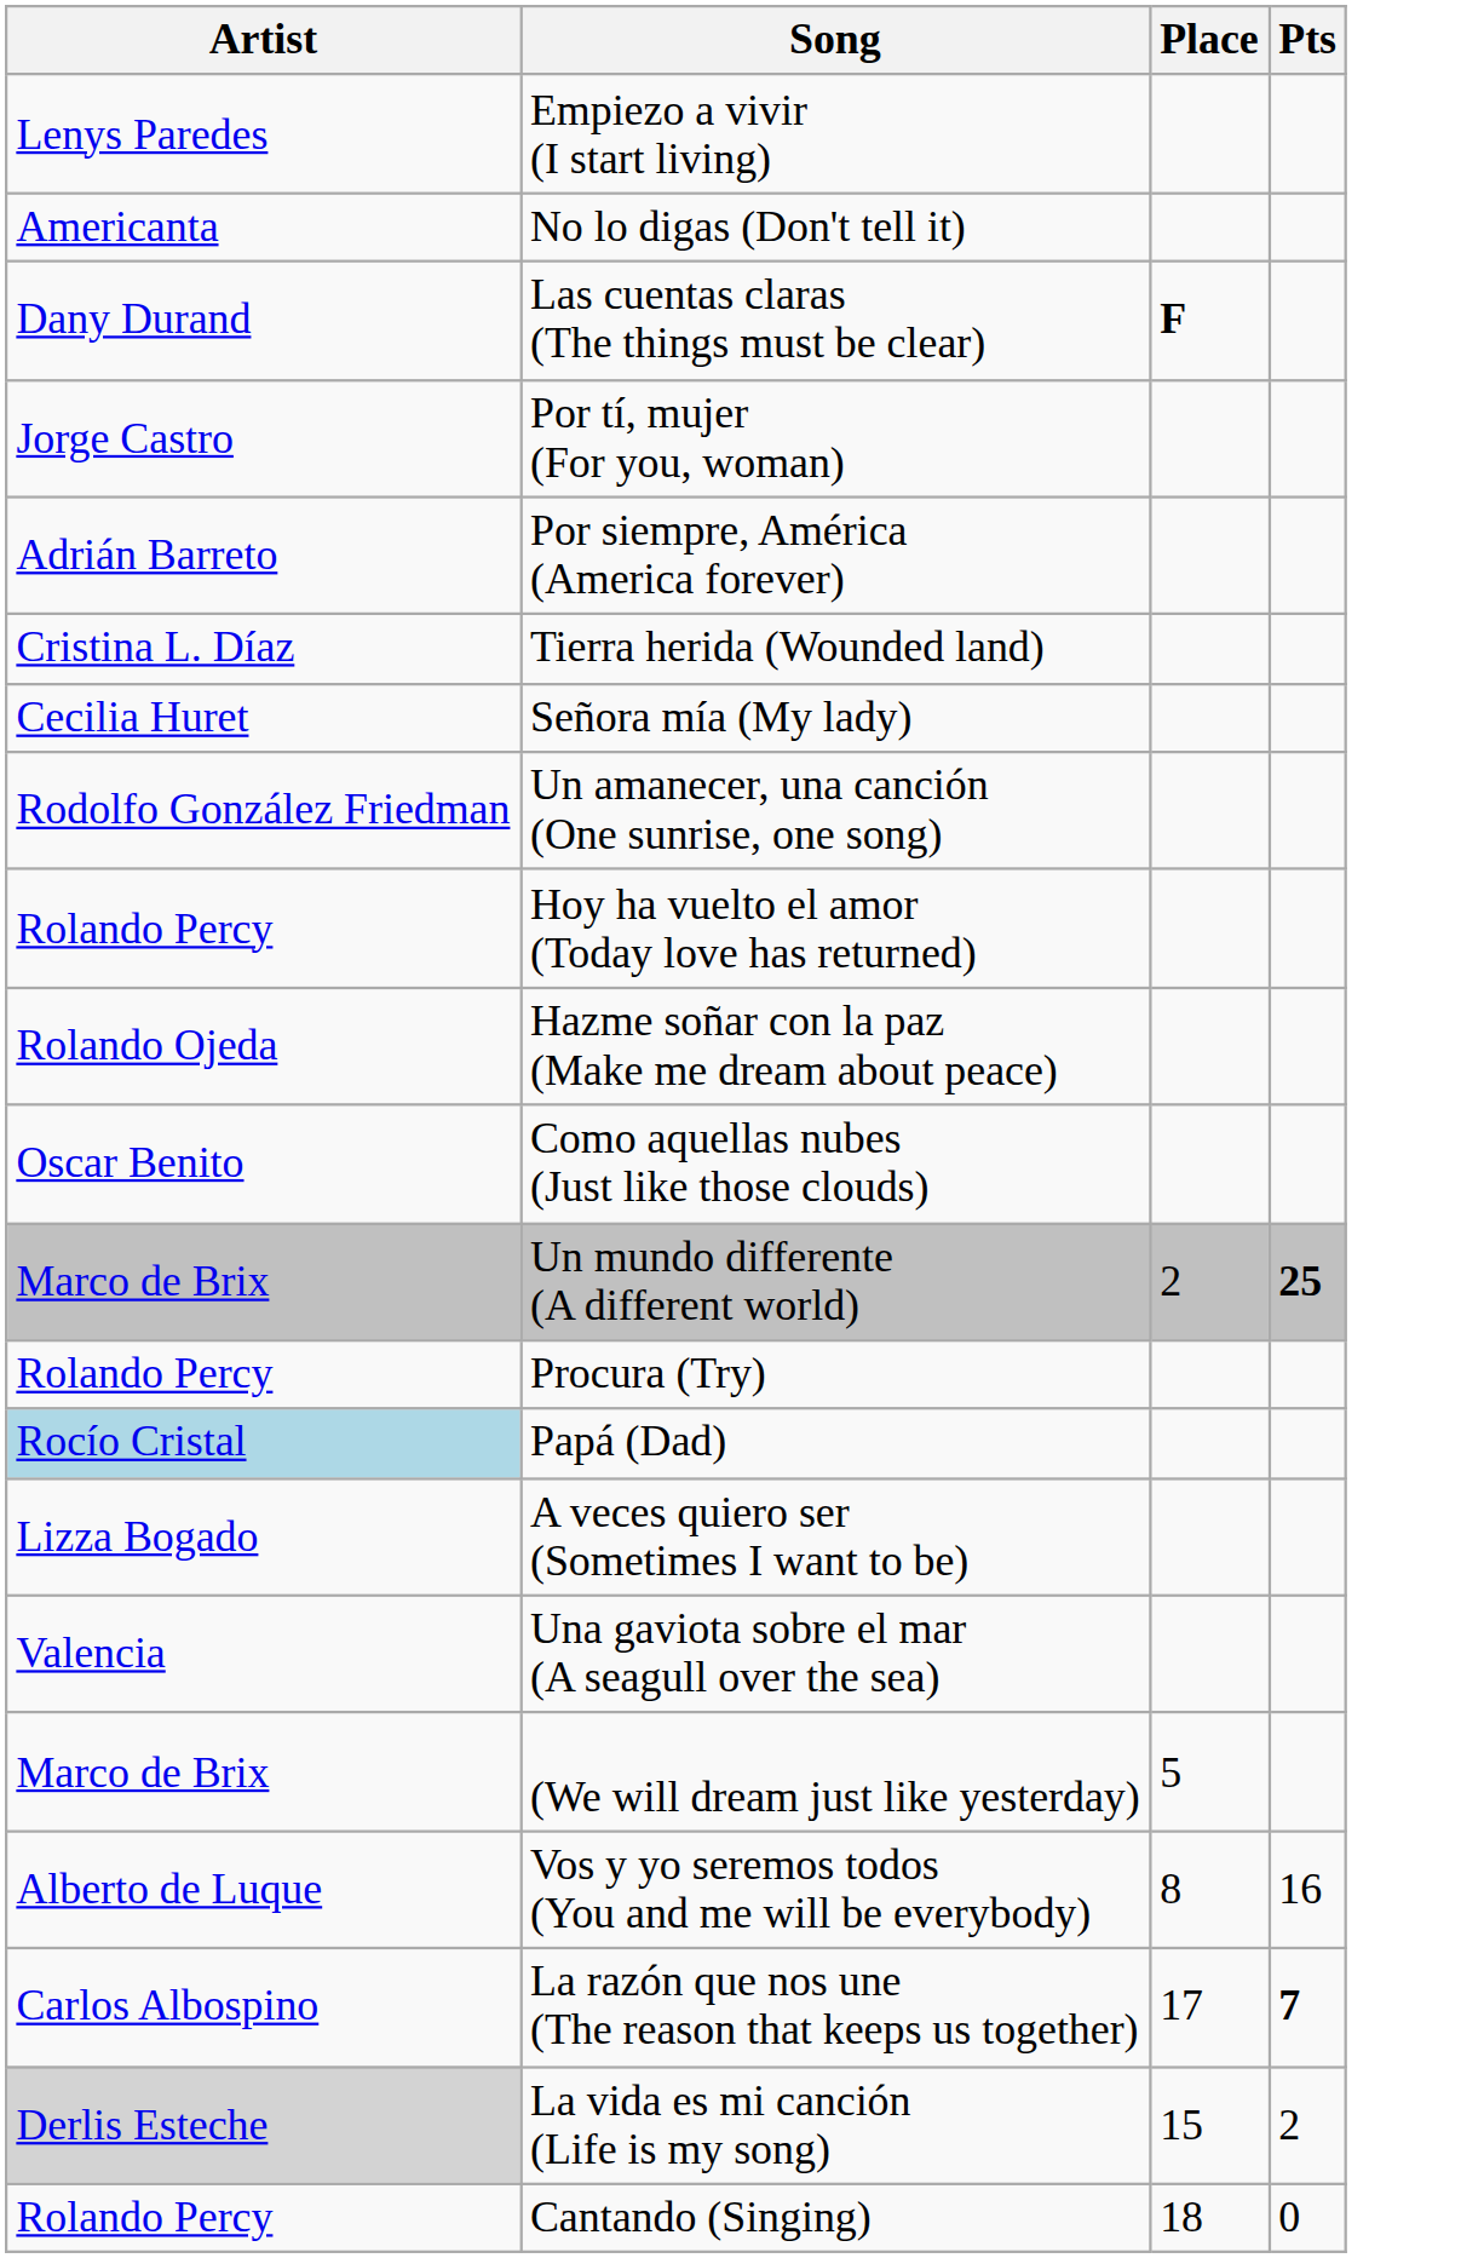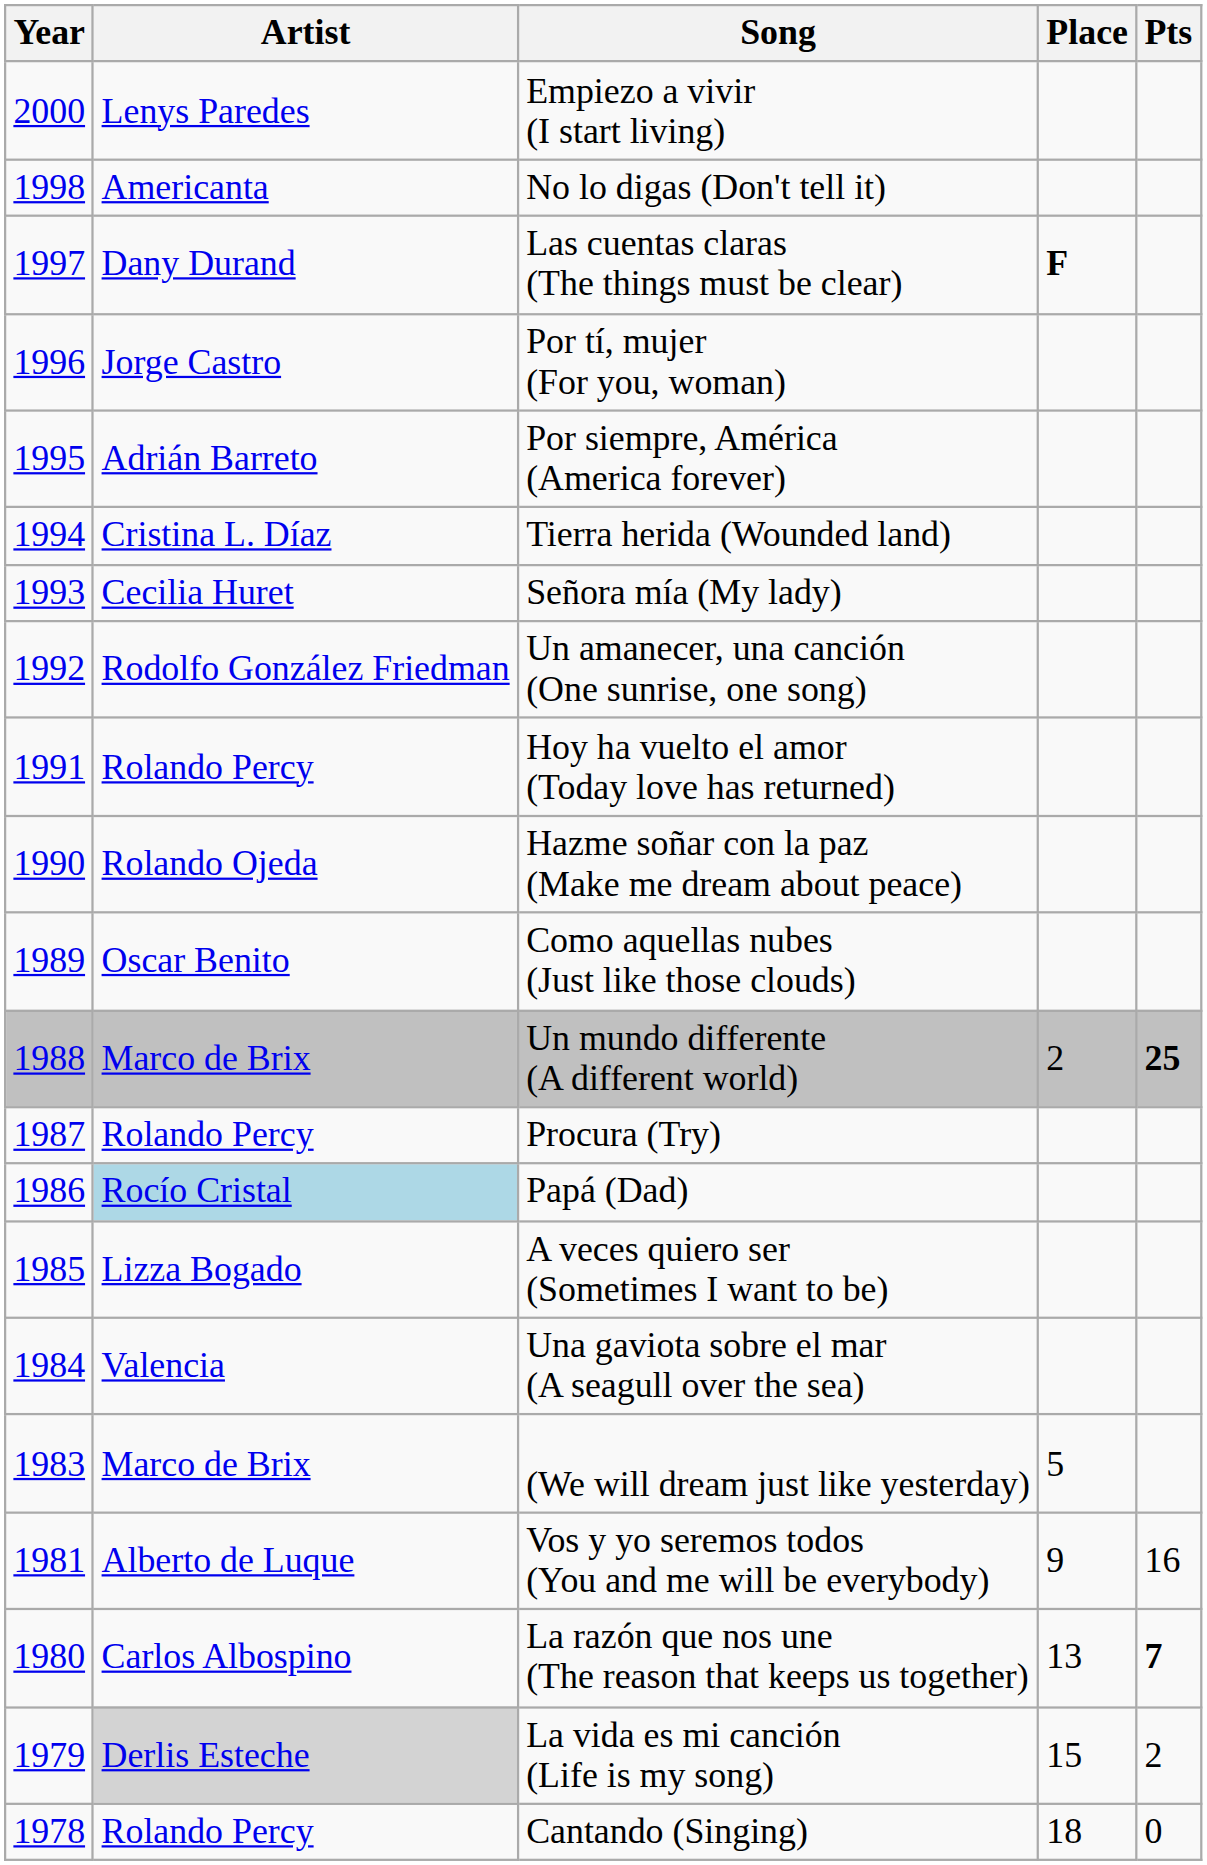 <table class="sortable wikitable">
 <tr>
+<th>Year</th>
 <th>Artist</th>
 <th>Song</th>
 <th>Place</th>
 <th>Pts</th>
 </tr>
 <tr>
+<td><a href='#'>2000</a></td>
 <td><a href='#'>Lenys Paredes</a></td>
 <td>Empiezo a vivir<br>(I start living)</td>
 <td></td>
 <td></td>
 </tr>
 <tr>
+<td><a href='#'>1998</a></td>
 <td><a href='#'>Americanta</a></td>
 <td>No lo digas (Don't tell it)</td>
 <td></td>
 <td></td>
 </tr>
 <tr>
+<td><a href='#'>1997</a></td>
 <td><a href='#'>Dany Durand</a></td>
 <td>Las cuentas claras<br>(The things must be clear)</td>
 <td><strong>F</strong></td>
 <td></td>
 </tr>
 <tr>
+<td><a href='#'>1996</a></td>
 <td><a href='#'>Jorge Castro</a></td>
 <td>Por tí, mujer<br>(For you, woman)</td>
 <td></td>
 <td></td>
 </tr>
 <tr>
+<td><a href='#'>1995</a></td>
 <td><a href='#'>Adrián Barreto</a></td>
 <td>Por siempre, América<br>(America forever)</td>
 <td></td>
 <td></td>
 </tr>
 <tr>
+<td><a href='#'>1994</a></td>
 <td><a href='#'>Cristina L. Díaz</a></td>
 <td>Tierra herida (Wounded land)</td>
 <td></td>
 <td></td>
 </tr>
 <tr>
+<td><a href='#'>1993</a></td>
 <td><a href='#'>Cecilia Huret</a></td>
 <td>Señora mía (My lady)</td>
 <td></td>
 <td></td>
 </tr>
 <tr>
+<td><a href='#'>1992</a></td>
 <td><a href='#'>Rodolfo González Friedman</a></td>
 <td>Un amanecer, una canción<br>(One sunrise, one song)</td>
 <td></td>
 <td></td>
 </tr>
 <tr>
+<td><a href='#'>1991</a></td>
 <td><a href='#'>Rolando Percy</a></td>
 <td>Hoy ha vuelto el amor<br>(Today love has returned)</td>
 <td></td>
 <td></td>
 </tr>
 <tr>
+<td><a href='#'>1990</a></td>
 <td><a href='#'>Rolando Ojeda</a></td>
 <td>Hazme soñar con la paz<br>(Make me dream about peace)</td>
 <td></td>
 <td></td>
 </tr>
 <tr>
+<td><a href='#'>1989</a></td>
 <td><a href='#'>Oscar Benito</a></td>
 <td>Como aquellas nubes<br>(Just like those clouds)</td>
 <td></td>
 <td></td>
 </tr>
 <tr bgcolor="silver">
+<td><a href='#'>1988</a></td>
 <td><a href='#'>Marco de Brix</a></td>
 <td>Un mundo differente<br>(A different world)</td>
 <td>2</td>
 <td><strong>25</strong></td>
 </tr>
 <tr>
+<td><a href='#'>1987</a></td>
 <td><a href='#'>Rolando Percy</a></td>
 <td>Procura (Try)</td>
 <td></td>
 <td></td>
 </tr>
 <tr>
+<td><a href='#'>1986</a></td>
 <td style="background: lightblue;"><a href='#'>Rocío Cristal</a></td>
 <td>Papá (Dad)</td>
 <td></td>
 <td></td>
 </tr>
 <tr>
+<td><a href='#'>1985</a></td>
 <td><a href='#'>Lizza Bogado</a></td>
 <td>A veces quiero ser<br>(Sometimes I want to be)</td>
 <td></td>
 <td></td>
 </tr>
 <tr>
+<td><a href='#'>1984</a></td>
 <td><a href='#'>Valencia</a></td>
 <td>Una gaviota sobre el mar<br>(A seagull over the sea)</td>
 <td></td>
 <td></td>
 </tr>
 <tr>
+<td><a href='#'>1983</a></td>
 <td><a href='#'>Marco de Brix</a></td>
 <td><br>(We will dream just like yesterday)</td>
 <td>5</td>
 <td></td>
 </tr>
 <tr>
+<td><a href='#'>1981</a></td>
 <td><a href='#'>Alberto de Luque</a></td>
 <td>Vos y yo seremos todos<br>(You and me will be everybody)</td>
-<td>8</td>
+<td>9</td>
 <td>16</td>
 </tr>
 <tr>
+<td><a href='#'>1980</a></td>
 <td><a href='#'>Carlos Albospino</a></td>
 <td>La razón que nos une<br>(The reason that keeps us together)</td>
-<td>17</td>
+<td>13</td>
 <td><strong>7</strong></td>
 </tr>
 <tr>
+<td><a href='#'>1979</a></td>
 <td style="background: lightgrey;"><a href='#'>Derlis Esteche</a></td>
 <td>La vida es mi canción<br>(Life is my song)</td>
 <td>15</td>
 <td>2</td>
 </tr>
 <tr>
+<td><a href='#'>1978</a></td>
 <td><a href='#'>Rolando Percy</a></td>
 <td>Cantando (Singing)</td>
 <td>18</td>
 <td>0</td>
 </tr>
 </table>
